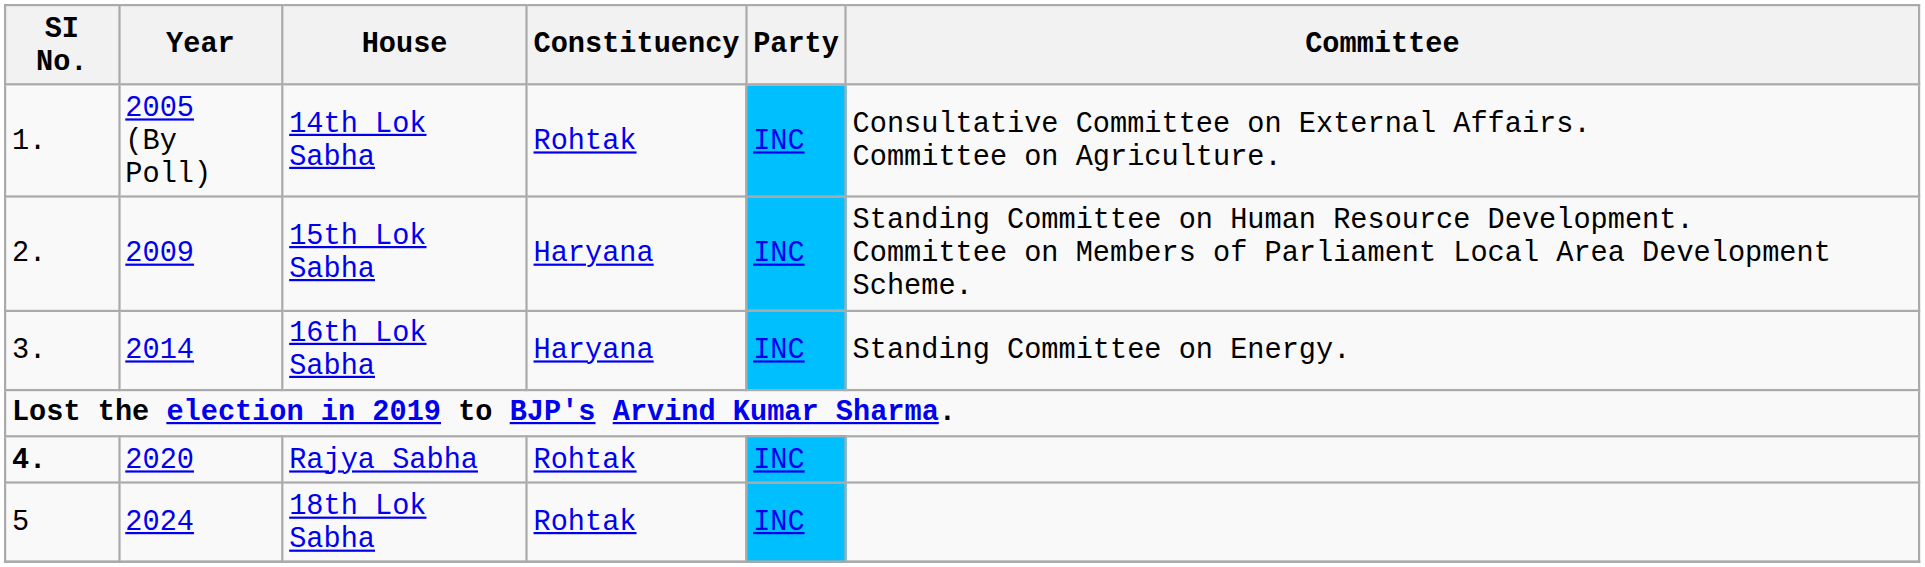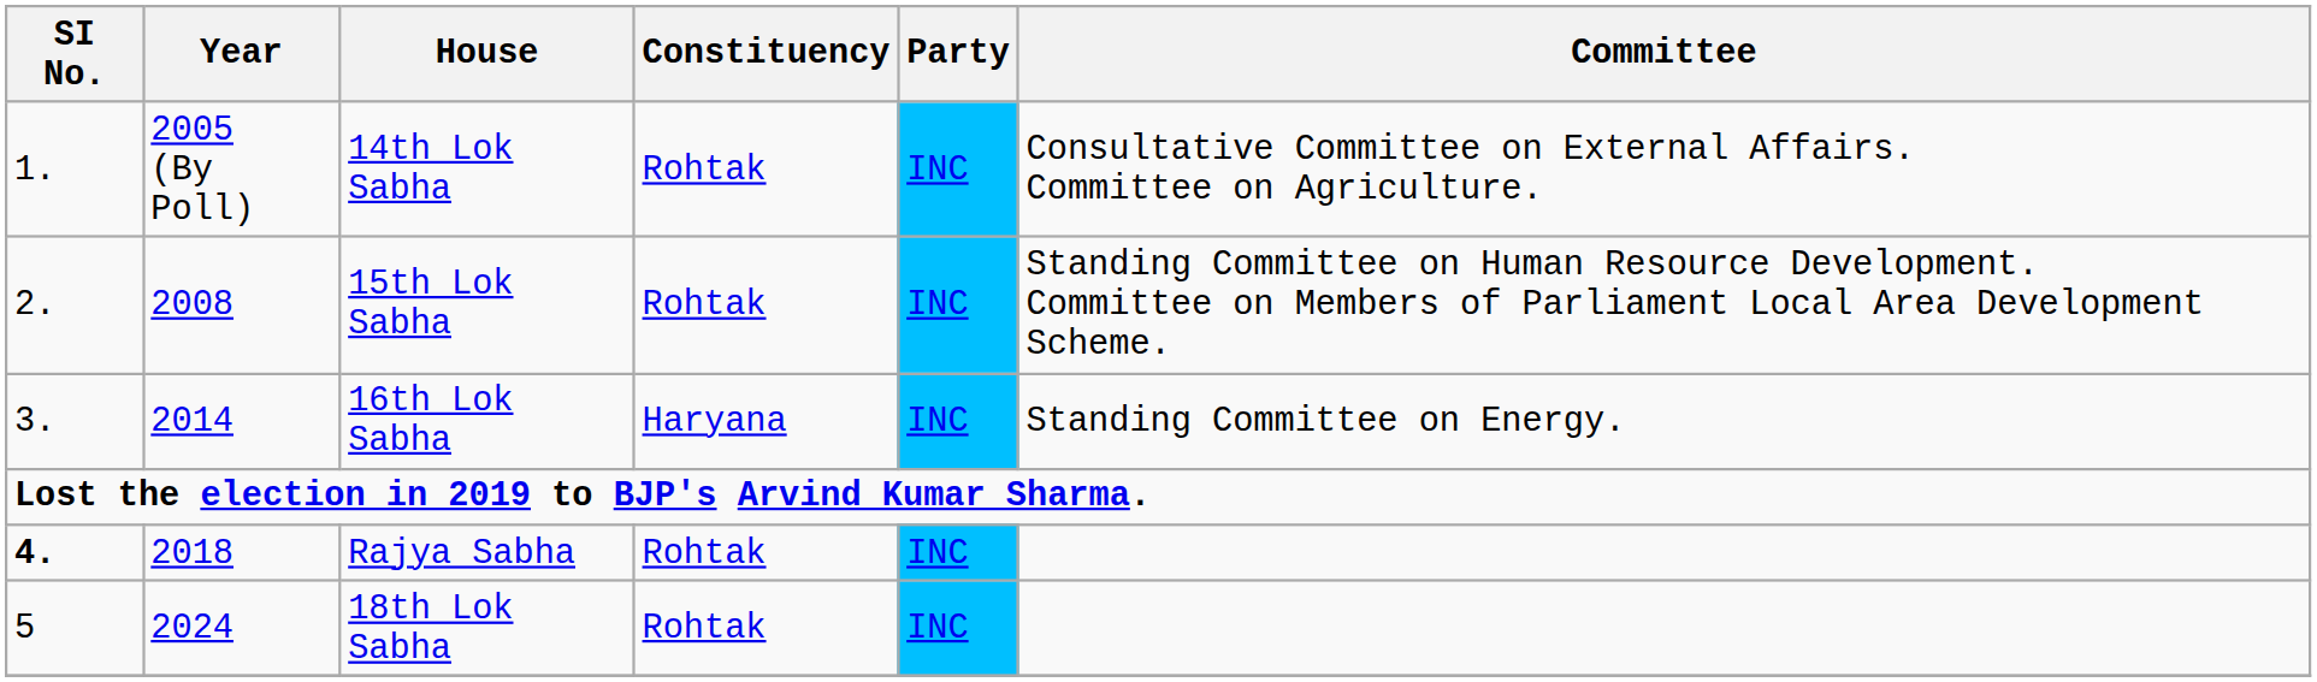 <table class ="wikitable">
 <tr>
 <th>SI No.</th>
 <th>Year</th>
 <th>House</th>
 <th>Constituency</th>
 <th>Party</th>
 <th>Committee</th>
 </tr>
 <tr>
 <td>1.</td>
 <td><a href='#'>2005</a><br>(By Poll)</td>
 <td><a href='#'>14th Lok Sabha</a></td>
 <td><a href='#'>Rohtak</a></td>
 <td bgcolor=#00BFFF><a href='#'>INC</a></td>
 <td>Consultative Committee on External Affairs. <br>Committee on Agriculture.</td>
 </tr>
 <tr>
 <td>2.</td>
-<td><a href='#'>2009</a></td>
+<td><a href='#'>2008</a></td>
 <td><a href='#'>15th Lok Sabha</a></td>
-<td><a href='#'>Haryana</a></td>
+<td><a href='#'>Rohtak</a></td>
 <td bgcolor=#00BFFF><a href='#'>INC</a></td>
 <td>Standing Committee on Human Resource Development. <br>Committee on Members of Parliament Local Area Development Scheme.</td>
 </tr>
 <tr>
 <td>3.</td>
 <td><a href='#'>2014</a></td>
 <td><a href='#'>16th Lok Sabha</a></td>
 <td><a href='#'>Haryana</a></td>
 <td bgcolor=#00BFFF><a href='#'>INC</a></td>
 <td>Standing Committee on Energy.</td>
 </tr>
 <tr>
 <td colspan=6><strong>Lost the <a href='#'>election in 2019</a> to <a href='#'>BJP's</a> <a href='#'>Arvind Kumar Sharma</a>.</strong></td>
 </tr>
 <tr>
 <td><strong>4.</strong></td>
-<td><a href='#'>2020</a></td>
+<td><a href='#'>2018</a></td>
 <td><a href='#'>Rajya Sabha</a></td>
 <td><a href='#'>Rohtak</a></td>
 <td bgcolor=#00BFFF><a href='#'>INC</a></td>
 <td></td>
 </tr>
 <tr>
 <td>5</td>
 <td><a href='#'>2024</a></td>
 <td><a href='#'>18th Lok Sabha</a></td>
 <td><a href='#'>Rohtak</a></td>
 <td bgcolor=#00BFFF><a href='#'>INC</a></td>
 <td></td>
 </tr>
 <tr>
 </tr>
 </table>
